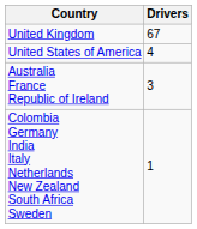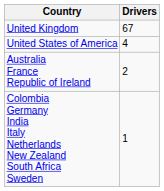 <table class="wikitable">
 <tr>
 <th>Country</th>
 <th>Drivers</th>
 </tr>
 <tr>
 <td> <a href='#'>United Kingdom</a></td>
 <td>67</td>
 </tr>
 <tr>
 <td> <a href='#'>United States of America</a></td>
 <td>4</td>
 </tr>
 <tr>
 <td> <a href='#'>Australia</a><br> <a href='#'>France</a><br> <a href='#'>Republic of Ireland</a></td>
-<td>3</td>
+<td>2</td>
 </tr>
 <tr>
 <td> <a href='#'>Colombia</a><br> <a href='#'>Germany</a><br> <a href='#'>India</a><br> <a href='#'>Italy</a><br> <a href='#'>Netherlands</a><br> <a href='#'>New Zealand</a><br> <a href='#'>South Africa</a><br> <a href='#'>Sweden</a></td>
 <td>1</td>
 </tr>
 </table>
